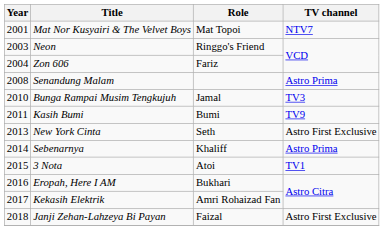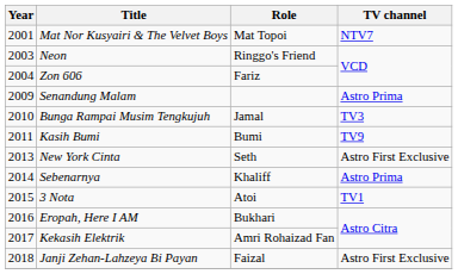 <table class="wikitable">
 <tr>
 <th>Year</th>
 <th>Title</th>
 <th>Role</th>
 <th>TV channel</th>
 </tr>
 <tr>
 <td>2001</td>
 <td><em>Mat Nor Kusyairi & The Velvet Boys</em></td>
 <td>Mat Topoi</td>
 <td><a href='#'>NTV7</a></td>
 </tr>
 <tr>
 <td>2003</td>
 <td><em>Neon</em></td>
 <td>Ringgo's Friend</td>
 <td rowspan="2"><a href='#'>VCD</a></td>
 </tr>
 <tr>
 <td>2004</td>
 <td><em>Zon 606</em></td>
 <td>Fariz</td>
 </tr>
 <tr>
-<td>2008</td>
+<td>2009</td>
 <td><em>Senandung Malam</em></td>
 <td></td>
 <td><a href='#'>Astro Prima</a></td>
 </tr>
 <tr>
 <td>2010</td>
 <td><em>Bunga Rampai Musim Tengkujuh</em></td>
 <td>Jamal</td>
 <td><a href='#'>TV3</a></td>
 </tr>
 <tr>
 <td>2011</td>
 <td><em>Kasih Bumi</em></td>
 <td>Bumi</td>
 <td><a href='#'>TV9</a></td>
 </tr>
 <tr>
 <td>2013</td>
 <td><em>New York Cinta</em></td>
 <td>Seth</td>
 <td>Astro First Exclusive</td>
 </tr>
 <tr>
 <td>2014</td>
 <td><em>Sebenarnya</em></td>
 <td>Khaliff</td>
 <td><a href='#'>Astro Prima</a></td>
 </tr>
 <tr>
 <td>2015</td>
 <td><em>3 Nota</em></td>
 <td>Atoi</td>
 <td><a href='#'>TV1</a></td>
 </tr>
 <tr>
 <td>2016</td>
 <td><em>Eropah, Here I AM</em></td>
 <td>Bukhari</td>
 <td rowspan="2"><a href='#'>Astro Citra</a></td>
 </tr>
 <tr>
 <td>2017</td>
 <td><em>Kekasih Elektrik</em></td>
 <td>Amri Rohaizad Fan</td>
 </tr>
 <tr>
 <td>2018</td>
 <td><em>Janji Zehan-Lahzeya Bi Payan</em></td>
 <td>Faizal</td>
 <td>Astro First Exclusive</td>
 </tr>
 <tr>
 </tr>
 </table>
